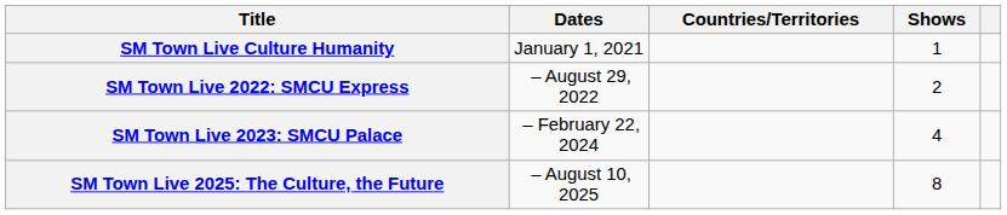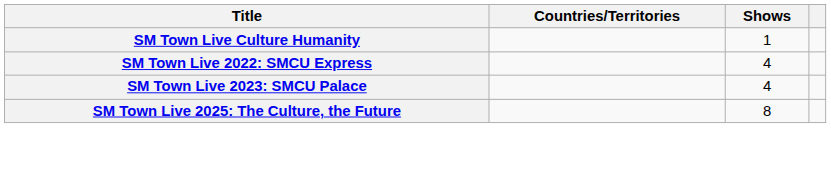 <table class="wikitable sortable plainrowheaders" style="text-align:center;" width="100%">
 <tr>
 <th scope="col">Title</th>
-<th scope="col" width="14%">Dates</th>
 <th scope="col">Countries/Territories</th>
 <th scope="col">Shows</th>
 <th scope="col" width="2%" class="unsortable"></th>
 </tr>
 <tr>
 <th scope="row"><a href='#'>SM Town Live Culture Humanity</a></th>
-<td>January 1, 2021</td>
 <td> </td>
 <td>1</td>
 <td></td>
 </tr>
 <tr>
 <th scope="row"><a href='#'>SM Town Live 2022: SMCU Express</a></th>
-<td> – August 29, 2022</td>
 <td> </td>
-<td>2</td>
+<td>4</td>
 <td></td>
 </tr>
 <tr>
 <th scope="row"><a href='#'>SM Town Live 2023: SMCU Palace</a></th>
-<td> – February 22, 2024</td>
 <td> </td>
 <td>4</td>
 <td></td>
 </tr>
 <tr>
 <th scope="row"><a href='#'>SM Town Live 2025: The Culture, the Future</a></th>
-<td> – August 10, 2025</td>
 <td> </td>
 <td>8</td>
 <td></td>
 </tr>
 </table>
